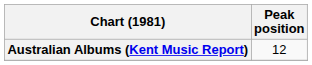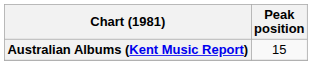 <table class="wikitable sortable plainrowheaders">
 <tr>
 <th>Chart (1981)</th>
 <th>Peak<br>position</th>
 </tr>
 <tr>
 <th scope="row">Australian Albums (<a href='#'>Kent Music Report</a>)</th>
-<td style="text-align:center;">12</td>
+<td style="text-align:center;">15</td>
 </tr>
 <tr>
 </tr>
 <tr>
 </tr>
 <tr>
 </tr>
 <tr>
 </tr>
 <tr>
 </tr>
 </table>
